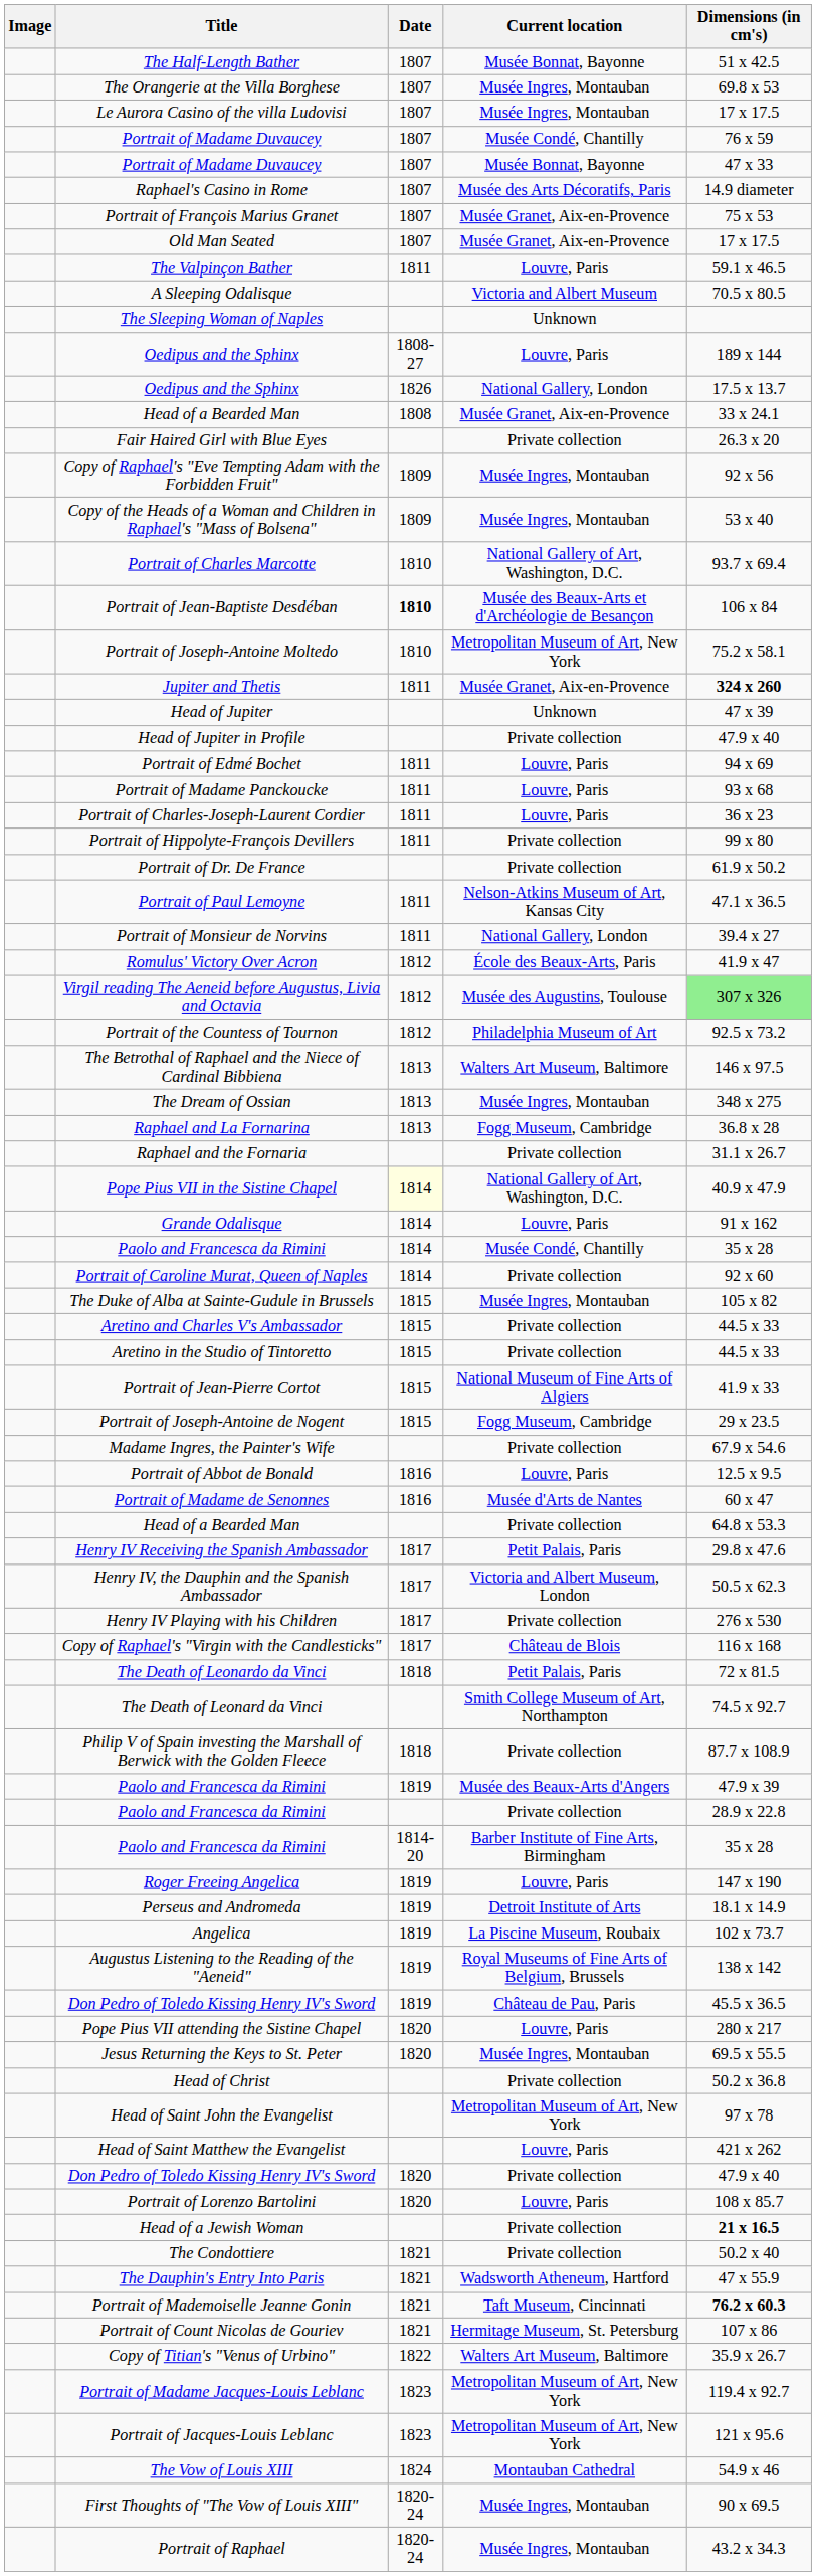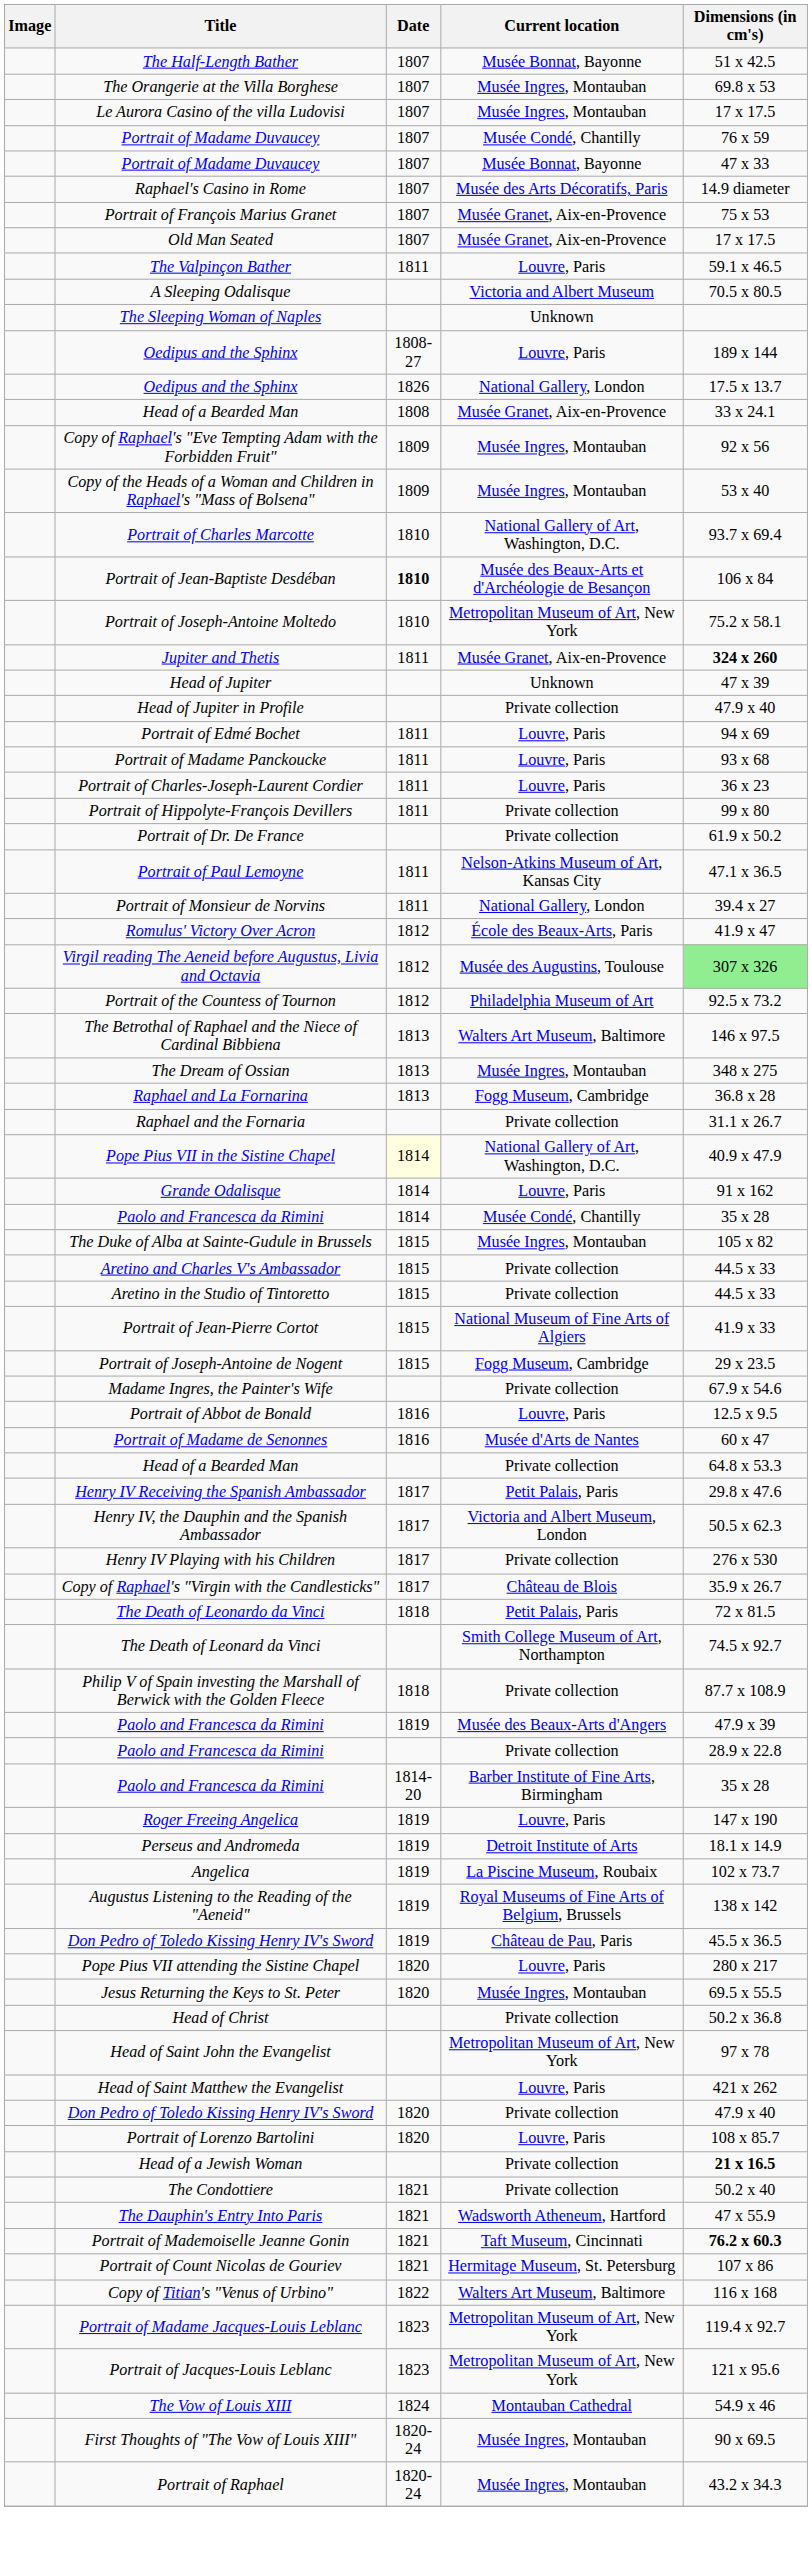 <table class="wikitable sortable" style="font-size:100%; text-align: center; width:90%">
 <tr>
 <th>Image</th>
 <th>Title</th>
 <th>Date</th>
 <th>Current location</th>
 <th>Dimensions (in cm's)</th>
 </tr>
 <tr>
 <td></td>
 <td><em><a href='#'>The Half-Length Bather</a></em></td>
 <td>1807</td>
 <td><a href='#'>Musée Bonnat</a>, Bayonne</td>
 <td>51 x 42.5</td>
 </tr>
 <tr>
 <td></td>
 <td><em> The Orangerie at the Villa Borghese</em></td>
 <td>1807</td>
 <td><a href='#'>Musée Ingres</a>, Montauban</td>
 <td>69.8 x 53</td>
 </tr>
 <tr>
 <td></td>
 <td><em> Le Aurora Casino of the villa Ludovisi</em></td>
 <td>1807</td>
 <td><a href='#'>Musée Ingres</a>, Montauban</td>
 <td>17 x 17.5</td>
 </tr>
 <tr>
 <td></td>
 <td><em><a href='#'>Portrait of Madame Duvaucey</a></em></td>
 <td>1807</td>
 <td><a href='#'>Musée Condé</a>, Chantilly</td>
 <td>76 x 59</td>
 </tr>
 <tr>
 <td></td>
 <td><em><a href='#'>Portrait of Madame Duvaucey</a></em></td>
 <td>1807</td>
 <td><a href='#'>Musée Bonnat</a>, Bayonne</td>
 <td>47 x 33</td>
 </tr>
 <tr>
 <td></td>
 <td><em>Raphael's Casino in Rome</em></td>
 <td>1807</td>
 <td><a href='#'>Musée des Arts Décoratifs, Paris</a></td>
 <td>14.9 diameter</td>
 </tr>
 <tr>
 <td></td>
 <td><em>Portrait of François Marius Granet</em></td>
 <td>1807</td>
 <td><a href='#'>Musée Granet</a>, Aix-en-Provence</td>
 <td>75 x 53</td>
 </tr>
 <tr>
 <td></td>
 <td><em>Old Man Seated</em></td>
 <td>1807</td>
 <td><a href='#'>Musée Granet</a>, Aix-en-Provence</td>
 <td>17 x 17.5</td>
 </tr>
 <tr>
 <td></td>
 <td><em><a href='#'>The Valpinçon Bather</a></em></td>
 <td>1811</td>
 <td><a href='#'>Louvre</a>, Paris</td>
 <td>59.1 x 46.5</td>
 </tr>
 <tr>
 <td></td>
 <td><em>A Sleeping Odalisque</em></td>
 <td></td>
 <td><a href='#'>Victoria and Albert Museum</a></td>
 <td>70.5 x 80.5</td>
 </tr>
 <tr>
 <td></td>
 <td><em><a href='#'>The Sleeping Woman of Naples</a></em></td>
 <td></td>
 <td>Unknown</td>
 <td></td>
 </tr>
 <tr>
 <td></td>
 <td><em><a href='#'>Oedipus and the Sphinx</a></em></td>
 <td>1808-27</td>
 <td><a href='#'>Louvre</a>, Paris</td>
 <td>189 x 144</td>
 </tr>
 <tr>
 <td></td>
 <td><em><a href='#'>Oedipus and the Sphinx</a></em></td>
 <td>1826</td>
 <td><a href='#'>National Gallery</a>, London</td>
 <td>17.5 x 13.7</td>
 </tr>
 <tr>
 <td></td>
 <td><em>Head of a Bearded Man</em></td>
 <td>1808</td>
 <td><a href='#'>Musée Granet</a>, Aix-en-Provence</td>
 <td>33 x 24.1</td>
-</tr>
-<tr>
-<td></td>
-<td><em>Fair Haired Girl with Blue Eyes</em></td>
-<td></td>
-<td>Private collection</td>
-<td>26.3 x 20</td>
 </tr>
 <tr>
 <td></td>
 <td><em>Copy of <a href='#'>Raphael</a>'s "Eve Tempting Adam with the Forbidden Fruit"</em></td>
 <td>1809</td>
 <td><a href='#'>Musée Ingres</a>, Montauban</td>
 <td>92 x 56</td>
 </tr>
 <tr>
 <td></td>
 <td><em>Copy of the Heads of a Woman and Children in <a href='#'>Raphael</a>'s "Mass of Bolsena"</em></td>
 <td>1809</td>
 <td><a href='#'>Musée Ingres</a>, Montauban</td>
 <td>53 x 40</td>
 </tr>
 <tr>
 <td></td>
 <td><em><a href='#'>Portrait of Charles Marcotte</a></em></td>
 <td>1810</td>
 <td><a href='#'>National Gallery of Art</a>, Washington, D.C.</td>
 <td>93.7 x 69.4</td>
 </tr>
 <tr>
 <td></td>
 <td><em> Portrait of Jean-Baptiste Desdéban</em></td>
 <td><strong>1810</strong></td>
 <td><a href='#'>Musée des Beaux-Arts et d'Archéologie de Besançon</a></td>
 <td>106 x 84</td>
 </tr>
 <tr>
 <td></td>
 <td><em>Portrait of  Joseph-Antoine Moltedo</em></td>
 <td>1810</td>
 <td><a href='#'>Metropolitan Museum of Art</a>, New York</td>
 <td>75.2 x 58.1</td>
 </tr>
 <tr>
 <td></td>
 <td><em><a href='#'>Jupiter and Thetis</a></em></td>
 <td>1811</td>
 <td><a href='#'>Musée Granet</a>, Aix-en-Provence</td>
 <td><strong>324 x 260</strong></td>
 </tr>
 <tr>
 <td></td>
 <td><em>Head of Jupiter</em></td>
 <td></td>
 <td>Unknown</td>
 <td>47 x 39</td>
 </tr>
 <tr>
 <td></td>
 <td><em>Head of Jupiter in Profile</em></td>
 <td></td>
 <td>Private collection</td>
 <td>47.9 x 40</td>
 </tr>
 <tr>
 <td></td>
 <td><em>Portrait of Edmé Bochet</em></td>
 <td>1811</td>
 <td><a href='#'>Louvre</a>, Paris</td>
 <td>94 x 69</td>
 </tr>
 <tr>
 <td></td>
 <td><em> Portrait of Madame Panckoucke</em></td>
 <td>1811</td>
 <td><a href='#'>Louvre</a>, Paris</td>
 <td>93 x 68</td>
 </tr>
 <tr>
 <td></td>
 <td><em> Portrait of Charles-Joseph-Laurent Cordier</em></td>
 <td>1811</td>
 <td><a href='#'>Louvre</a>, Paris</td>
 <td>36 x 23</td>
 </tr>
 <tr>
 <td></td>
 <td><em>Portrait of Hippolyte-François Devillers</em></td>
 <td>1811</td>
 <td>Private collection</td>
 <td>99 x 80</td>
 </tr>
 <tr>
 <td></td>
 <td><em>Portrait of Dr. De France</em></td>
 <td></td>
 <td>Private collection</td>
 <td>61.9 x 50.2</td>
 </tr>
 <tr>
 <td></td>
 <td><em><a href='#'>Portrait of Paul Lemoyne</a></em></td>
 <td>1811</td>
 <td><a href='#'>Nelson-Atkins Museum of Art</a>, Kansas City</td>
 <td>47.1 x 36.5</td>
 </tr>
 <tr>
 <td></td>
 <td><em>Portrait of Monsieur de Norvins</em></td>
 <td>1811</td>
 <td><a href='#'>National Gallery</a>, London</td>
 <td>39.4 x 27</td>
 </tr>
 <tr>
 <td></td>
 <td><em><a href='#'>Romulus' Victory Over Acron</a></em></td>
 <td>1812</td>
 <td><a href='#'>École des Beaux-Arts</a>, Paris</td>
 <td>41.9 x 47</td>
 </tr>
 <tr>
 <td></td>
 <td><em><a href='#'>Virgil reading The Aeneid before Augustus, Livia and Octavia</a></em></td>
 <td>1812</td>
 <td><a href='#'>Musée des Augustins</a>, Toulouse</td>
 <td style="background: lightgreen;">307 x 326</td>
 </tr>
 <tr>
 <td></td>
 <td><em>Portrait of the Countess of Tournon</em></td>
 <td>1812</td>
 <td><a href='#'>Philadelphia Museum of Art</a></td>
 <td>92.5 x 73.2</td>
 </tr>
 <tr>
 <td></td>
 <td><em>The Betrothal of Raphael and the Niece of Cardinal Bibbiena</em></td>
 <td>1813</td>
 <td><a href='#'>Walters Art Museum</a>, Baltimore</td>
 <td>146 x 97.5</td>
 </tr>
 <tr>
 <td></td>
 <td><em>The Dream of Ossian</em></td>
 <td>1813</td>
 <td><a href='#'>Musée Ingres</a>, Montauban</td>
 <td>348 x 275</td>
 </tr>
 <tr>
 <td></td>
 <td><em><a href='#'>Raphael and La Fornarina</a></em></td>
 <td>1813</td>
 <td><a href='#'>Fogg Museum</a>, Cambridge</td>
 <td>36.8 x 28</td>
 </tr>
 <tr>
 <td></td>
 <td><em>Raphael and the Fornaria</em></td>
 <td></td>
 <td>Private collection</td>
 <td>31.1 x 26.7</td>
 </tr>
 <tr>
 <td></td>
 <td><em><a href='#'>Pope Pius VII in the Sistine Chapel</a></em></td>
 <td style="background: lightyellow;">1814</td>
 <td><a href='#'>National Gallery of Art</a>, Washington, D.C.</td>
 <td>40.9 x 47.9</td>
 </tr>
 <tr>
 <td></td>
 <td><em><a href='#'>Grande Odalisque</a></em></td>
 <td>1814</td>
 <td><a href='#'>Louvre</a>, Paris</td>
 <td>91 x 162</td>
 </tr>
 <tr>
 <td></td>
 <td><em><a href='#'>Paolo and Francesca da Rimini</a></em></td>
 <td>1814</td>
 <td><a href='#'>Musée Condé</a>, Chantilly</td>
 <td>35 x 28</td>
 </tr>
 <tr>
 <td></td>
-<td><em><a href='#'>Portrait of Caroline Murat, Queen of Naples</a></em></td>
-<td>1814</td>
-<td>Private collection</td>
-<td>92 x 60</td>
-</tr>
-<tr>
-<td></td>
 <td><em>The Duke of Alba at Sainte-Gudule in Brussels</em></td>
 <td>1815</td>
 <td><a href='#'>Musée Ingres</a>, Montauban</td>
 <td>105 x 82</td>
 </tr>
 <tr>
 <td></td>
 <td><em><a href='#'>Aretino and Charles V's Ambassador</a></em></td>
 <td>1815</td>
 <td>Private collection</td>
 <td>44.5 x 33</td>
 </tr>
 <tr>
 <td></td>
 <td><em>Aretino in the Studio of Tintoretto</em></td>
 <td>1815</td>
 <td>Private collection</td>
 <td>44.5 x 33</td>
 </tr>
 <tr>
 <td></td>
 <td><em>Portrait of Jean-Pierre Cortot</em></td>
 <td>1815</td>
 <td><a href='#'>National Museum of Fine Arts of Algiers</a></td>
 <td>41.9 x 33</td>
 </tr>
 <tr>
 <td></td>
 <td><em>Portrait of Joseph-Antoine de Nogent</em></td>
 <td>1815</td>
 <td><a href='#'>Fogg Museum</a>, Cambridge</td>
 <td>29 x 23.5</td>
 </tr>
 <tr>
 <td></td>
 <td><em>Madame Ingres, the Painter's Wife</em></td>
 <td></td>
 <td>Private collection</td>
 <td>67.9 x 54.6</td>
 </tr>
 <tr>
 <td></td>
 <td><em>Portrait of Abbot de Bonald</em></td>
 <td>1816</td>
 <td><a href='#'>Louvre</a>, Paris</td>
 <td>12.5 x 9.5</td>
 </tr>
 <tr>
 <td></td>
 <td><em><a href='#'>Portrait of Madame de Senonnes</a></em></td>
 <td>1816</td>
 <td><a href='#'>Musée d'Arts de Nantes</a></td>
 <td>60 x 47</td>
 </tr>
 <tr>
 <td></td>
 <td><em>Head of a Bearded Man</em></td>
 <td></td>
 <td>Private collection</td>
 <td>64.8 x 53.3</td>
 </tr>
 <tr>
 <td></td>
 <td><em><a href='#'>Henry IV Receiving the Spanish Ambassador</a></em></td>
 <td>1817</td>
 <td><a href='#'>Petit Palais</a>, Paris</td>
 <td>29.8 x 47.6</td>
 </tr>
 <tr>
 <td></td>
 <td><em>Henry IV, the Dauphin and the Spanish Ambassador</em></td>
 <td>1817</td>
 <td><a href='#'>Victoria and Albert Museum</a>, London</td>
 <td>50.5 x 62.3</td>
 </tr>
 <tr>
 <td></td>
 <td><em>Henry IV Playing with his Children</em></td>
 <td>1817</td>
 <td>Private collection</td>
 <td>276 x 530</td>
 </tr>
 <tr>
 <td></td>
 <td><em>Copy of <a href='#'>Raphael</a>'s "Virgin with the Candlesticks"</em></td>
 <td>1817</td>
 <td><a href='#'>Château de Blois</a></td>
-<td>116 x 168</td>
+<td>35.9 x 26.7</td>
 </tr>
 <tr>
 <td></td>
 <td><em><a href='#'>The Death of Leonardo da Vinci</a></em></td>
 <td>1818</td>
 <td><a href='#'>Petit Palais</a>, Paris</td>
 <td>72 x 81.5</td>
 </tr>
 <tr>
 <td></td>
 <td><em>The Death of Leonard da Vinci</em></td>
 <td></td>
 <td><a href='#'>Smith College Museum of Art</a>, Northampton</td>
 <td>74.5 x 92.7</td>
 </tr>
 <tr>
 <td></td>
 <td><em>Philip V of Spain investing the Marshall of Berwick with the Golden Fleece</em></td>
 <td>1818</td>
 <td>Private collection</td>
 <td>87.7 x 108.9</td>
 </tr>
 <tr>
 <td></td>
 <td><em><a href='#'>Paolo and Francesca da Rimini</a></em></td>
 <td>1819</td>
 <td><a href='#'>Musée des Beaux-Arts d'Angers</a></td>
 <td>47.9 x 39</td>
 </tr>
 <tr>
 <td></td>
 <td><em><a href='#'>Paolo and Francesca da Rimini</a></em></td>
 <td></td>
 <td>Private collection</td>
 <td>28.9 x 22.8</td>
 </tr>
 <tr>
 <td></td>
 <td><em><a href='#'>Paolo and Francesca da Rimini</a></em></td>
 <td>1814-20</td>
 <td><a href='#'>Barber Institute of Fine Arts</a>, Birmingham</td>
 <td>35 x 28</td>
 </tr>
 <tr>
 <td></td>
 <td><em><a href='#'>Roger Freeing Angelica</a></em></td>
 <td>1819</td>
 <td><a href='#'>Louvre</a>, Paris</td>
 <td>147 x 190</td>
 </tr>
 <tr>
 <td></td>
 <td><em>Perseus and Andromeda</em></td>
 <td>1819</td>
 <td><a href='#'>Detroit Institute of Arts</a></td>
 <td>18.1 x 14.9</td>
 </tr>
 <tr>
 <td></td>
 <td><em>Angelica</em></td>
 <td>1819</td>
 <td><a href='#'>La Piscine Museum</a>, Roubaix</td>
 <td>102 x 73.7</td>
 </tr>
 <tr>
 <td></td>
 <td><em> Augustus Listening to the Reading of the "Aeneid"</em></td>
 <td>1819</td>
 <td><a href='#'>Royal Museums of Fine Arts of Belgium</a>, Brussels</td>
 <td>138 x 142</td>
 </tr>
 <tr>
 <td></td>
 <td><em><a href='#'>Don Pedro of Toledo Kissing Henry IV's Sword</a></em></td>
 <td>1819</td>
 <td><a href='#'>Château de Pau</a>, Paris</td>
 <td>45.5 x 36.5</td>
 </tr>
 <tr>
 <td></td>
 <td><em>Pope Pius VII attending the Sistine Chapel</em></td>
 <td>1820</td>
 <td><a href='#'>Louvre</a>, Paris</td>
 <td>280 x 217</td>
 </tr>
 <tr>
 <td></td>
 <td><em>Jesus Returning the Keys to St. Peter</em></td>
 <td>1820</td>
 <td><a href='#'>Musée Ingres</a>, Montauban</td>
 <td>69.5 x 55.5</td>
 </tr>
 <tr>
 <td></td>
 <td><em>Head of Christ</em></td>
 <td></td>
 <td>Private collection</td>
 <td>50.2 x 36.8</td>
 </tr>
 <tr>
 <td></td>
 <td><em>Head of Saint John the Evangelist</em></td>
 <td></td>
 <td><a href='#'>Metropolitan Museum of Art</a>, New York</td>
 <td>97 x 78</td>
 </tr>
 <tr>
 <td></td>
 <td><em>Head of Saint Matthew the Evangelist</em></td>
 <td></td>
 <td><a href='#'>Louvre</a>, Paris</td>
 <td>421 x 262</td>
 </tr>
 <tr>
 <td></td>
 <td><em><a href='#'>Don Pedro of Toledo Kissing Henry IV's Sword</a></em></td>
 <td>1820</td>
 <td>Private collection</td>
 <td>47.9 x 40</td>
 </tr>
 <tr>
 <td></td>
 <td><em>Portrait of Lorenzo Bartolini</em></td>
 <td>1820</td>
 <td><a href='#'>Louvre</a>, Paris</td>
 <td>108 x 85.7</td>
 </tr>
 <tr>
 <td></td>
 <td><em>Head of a Jewish Woman</em></td>
 <td></td>
 <td>Private collection</td>
 <td><strong>21 x 16.5</strong></td>
 </tr>
 <tr>
 <td></td>
 <td><em>The Condottiere</em></td>
 <td>1821</td>
 <td>Private collection</td>
 <td>50.2 x 40</td>
 </tr>
 <tr>
 <td></td>
 <td><em><a href='#'>The Dauphin's Entry Into Paris</a></em></td>
 <td>1821</td>
 <td><a href='#'>Wadsworth Atheneum</a>, Hartford</td>
 <td>47 x 55.9</td>
 </tr>
 <tr>
 <td></td>
 <td><em>Portrait of Mademoiselle Jeanne Gonin</em></td>
 <td>1821</td>
 <td><a href='#'>Taft Museum</a>, Cincinnati</td>
 <td><strong>76.2 x 60.3</strong></td>
 </tr>
 <tr>
 <td></td>
 <td><em>Portrait of Count Nicolas de Gouriev</em></td>
 <td>1821</td>
 <td><a href='#'>Hermitage Museum</a>, St. Petersburg</td>
 <td>107 x 86</td>
 </tr>
 <tr>
 <td></td>
 <td><em>Copy of <a href='#'>Titian</a>'s "Venus of Urbino"</em></td>
 <td>1822</td>
 <td><a href='#'>Walters Art Museum</a>, Baltimore</td>
-<td>35.9 x 26.7</td>
+<td>116 x 168</td>
 </tr>
 <tr>
 <td></td>
 <td><em><a href='#'>Portrait of Madame Jacques-Louis Leblanc</a></em></td>
 <td>1823</td>
 <td><a href='#'>Metropolitan Museum of Art</a>, New York</td>
 <td>119.4 x 92.7</td>
 </tr>
 <tr>
 <td></td>
 <td><em>Portrait of Jacques-Louis Leblanc</em></td>
 <td>1823</td>
 <td><a href='#'>Metropolitan Museum of Art</a>, New York</td>
 <td>121 x 95.6</td>
 </tr>
 <tr>
 <td></td>
 <td><em><a href='#'>The Vow of Louis XIII</a></em></td>
 <td>1824</td>
 <td><a href='#'>Montauban Cathedral</a></td>
 <td>54.9 x 46</td>
 </tr>
 <tr>
 <td></td>
 <td><em>First Thoughts of "The Vow of Louis XIII"</em></td>
 <td>1820-24</td>
 <td><a href='#'>Musée Ingres</a>, Montauban</td>
 <td>90 x 69.5</td>
 </tr>
 <tr>
 <td></td>
 <td><em>Portrait of Raphael</em></td>
 <td>1820-24</td>
 <td><a href='#'>Musée Ingres</a>, Montauban</td>
 <td>43.2 x 34.3</td>
 </tr>
 <tr>
 </tr>
 </table>
